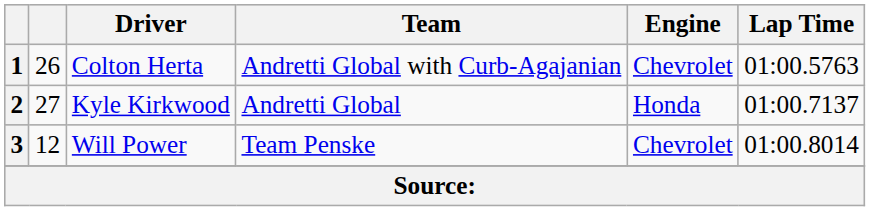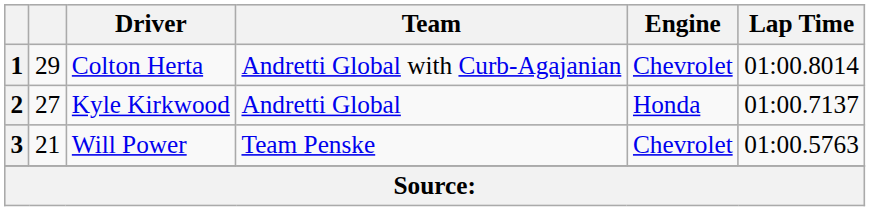 <table class="wikitable">
 <tr>
 <th></th>
 <th></th>
 <th>Driver</th>
 <th>Team</th>
 <th>Engine</th>
 <th>Lap Time</th>
 </tr>
 <tr>
 <th>1</th>
-<td align="center">26</td>
+<td align="center">29</td>
 <td> <a href='#'>Colton Herta</a></td>
 <td><a href='#'>Andretti Global</a> with <a href='#'>Curb-Agajanian</a></td>
 <td><a href='#'>Chevrolet</a></td>
-<td>01:00.5763</td>
+<td>01:00.8014</td>
 </tr>
 <tr>
 <th>2</th>
 <td align="center">27</td>
 <td> <a href='#'>Kyle Kirkwood</a></td>
 <td><a href='#'>Andretti Global</a></td>
 <td><a href='#'>Honda</a></td>
 <td>01:00.7137</td>
 </tr>
 <tr>
 <th>3</th>
-<td align="center">12</td>
+<td align="center">21</td>
 <td> <a href='#'>Will Power</a></td>
 <td><a href='#'>Team Penske</a></td>
 <td><a href='#'>Chevrolet</a></td>
-<td>01:00.8014</td>
+<td>01:00.5763</td>
 </tr>
 <tr>
 </tr>
 <tr class="sortbottom">
 <th colspan="6">Source:</th>
 </tr>
 </table>
